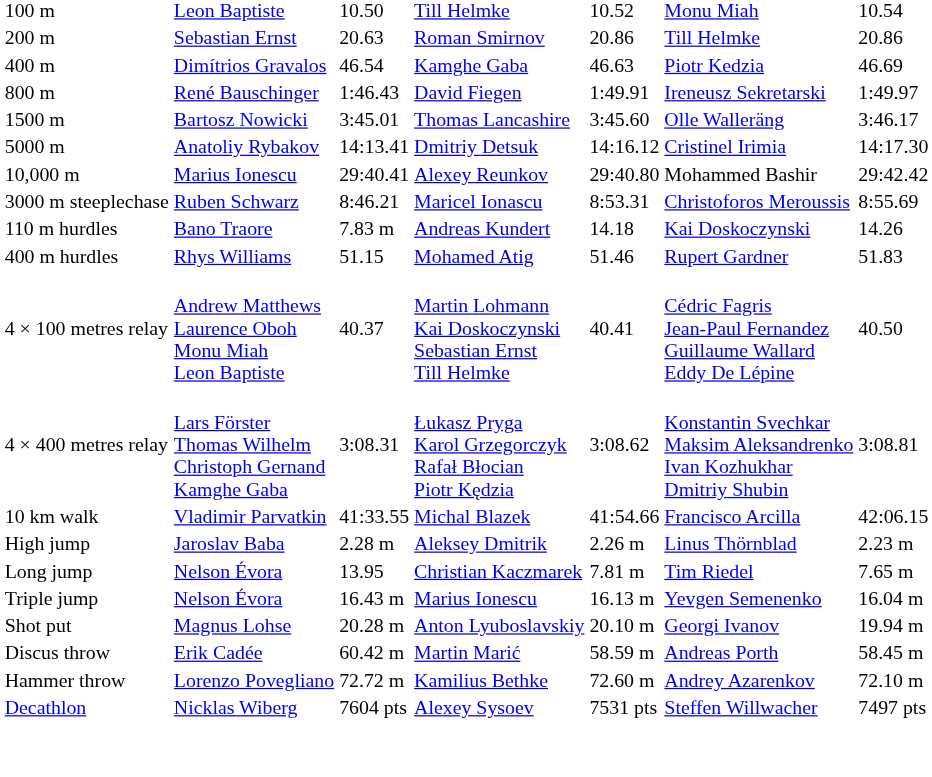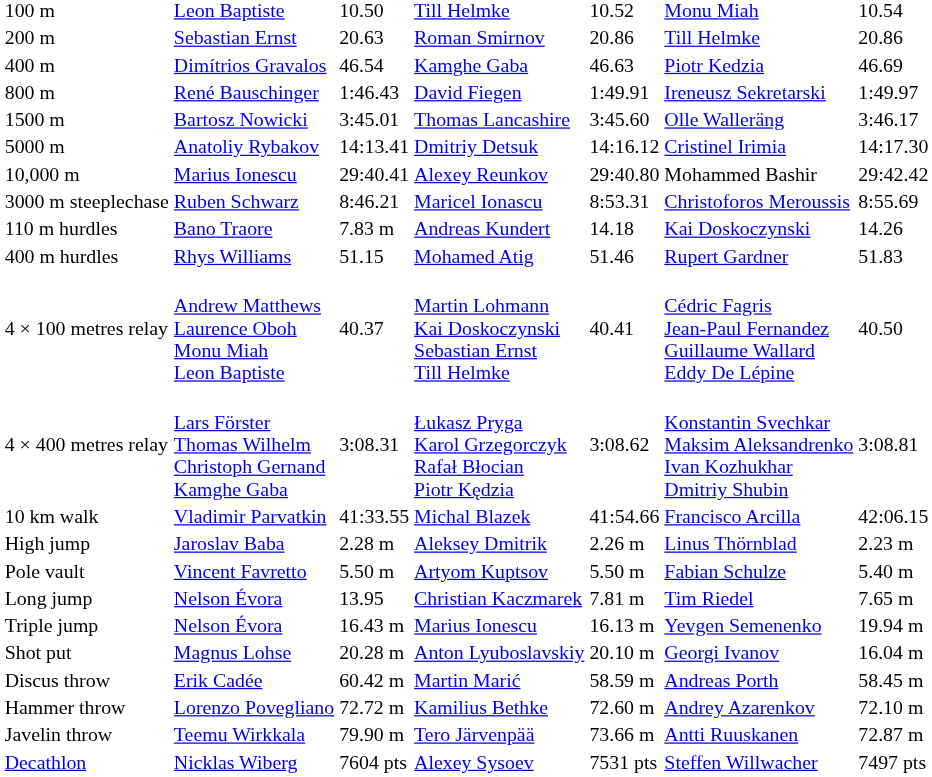 <table>
 <tr>
 <td>100 m</td>
 <td><a href='#'>Leon Baptiste</a><br></td>
 <td>10.50</td>
 <td><a href='#'>Till Helmke</a><br></td>
 <td>10.52</td>
 <td><a href='#'>Monu Miah</a><br></td>
 <td>10.54</td>
 </tr>
 <tr>
 <td>200 m</td>
 <td><a href='#'>Sebastian Ernst</a><br></td>
 <td>20.63</td>
 <td><a href='#'>Roman Smirnov</a><br></td>
 <td>20.86</td>
 <td><a href='#'>Till Helmke</a><br></td>
 <td>20.86</td>
 </tr>
 <tr>
 <td>400 m</td>
 <td><a href='#'>Dimítrios Gravalos</a><br></td>
 <td>46.54</td>
 <td><a href='#'>Kamghe Gaba</a><br></td>
 <td>46.63</td>
 <td><a href='#'>Piotr Kedzia</a><br></td>
 <td>46.69</td>
 </tr>
 <tr>
 <td>800 m</td>
 <td><a href='#'>René Bauschinger</a><br></td>
 <td>1:46.43</td>
 <td><a href='#'>David Fiegen</a><br></td>
 <td>1:49.91</td>
 <td><a href='#'>Ireneusz Sekretarski</a><br></td>
 <td>1:49.97</td>
 </tr>
 <tr>
 <td>1500 m</td>
 <td><a href='#'>Bartosz Nowicki</a><br></td>
 <td>3:45.01</td>
 <td><a href='#'>Thomas Lancashire</a><br></td>
 <td>3:45.60</td>
 <td><a href='#'>Olle Walleräng</a><br></td>
 <td>3:46.17</td>
 </tr>
 <tr>
 <td>5000 m</td>
 <td><a href='#'>Anatoliy Rybakov</a><br></td>
 <td>14:13.41</td>
 <td><a href='#'>Dmitriy Detsuk</a><br></td>
 <td>14:16.12</td>
 <td><a href='#'>Cristinel Irimia</a><br></td>
 <td>14:17.30</td>
 </tr>
 <tr>
 <td>10,000 m</td>
 <td><a href='#'>Marius Ionescu</a><br></td>
 <td>29:40.41</td>
 <td><a href='#'>Alexey Reunkov</a><br></td>
 <td>29:40.80</td>
 <td>Mohammed Bashir<br></td>
 <td>29:42.42</td>
 </tr>
 <tr>
 <td>3000 m steeplechase</td>
 <td><a href='#'>Ruben Schwarz</a><br></td>
 <td>8:46.21</td>
 <td><a href='#'>Maricel Ionascu</a><br></td>
 <td>8:53.31</td>
 <td><a href='#'>Christoforos Meroussis</a><br></td>
 <td>8:55.69</td>
 </tr>
 <tr>
 <td>110 m hurdles</td>
 <td><a href='#'>Bano Traore</a><br></td>
 <td>7.83 m</td>
 <td><a href='#'>Andreas Kundert</a><br></td>
 <td>14.18</td>
 <td><a href='#'>Kai Doskoczynski</a><br></td>
 <td>14.26</td>
 </tr>
 <tr>
 <td>400 m hurdles</td>
 <td><a href='#'>Rhys Williams</a><br></td>
 <td>51.15</td>
 <td><a href='#'>Mohamed Atig</a><br></td>
 <td>51.46</td>
 <td><a href='#'>Rupert Gardner</a><br></td>
 <td>51.83</td>
 </tr>
 <tr>
 <td>4 × 100 metres relay</td>
 <td><br><a href='#'>Andrew Matthews</a><br><a href='#'>Laurence Oboh</a><br><a href='#'>Monu Miah</a><br><a href='#'>Leon Baptiste</a></td>
 <td>40.37</td>
 <td><br><a href='#'>Martin Lohmann</a><br><a href='#'>Kai Doskoczynski</a><br><a href='#'>Sebastian Ernst</a><br><a href='#'>Till Helmke</a></td>
 <td>40.41</td>
 <td><br><a href='#'>Cédric Fagris</a><br><a href='#'>Jean-Paul Fernandez</a><br><a href='#'>Guillaume Wallard</a><br><a href='#'>Eddy De Lépine</a></td>
 <td>40.50</td>
 </tr>
 <tr>
 <td>4 × 400 metres relay</td>
 <td><br><a href='#'>Lars Förster</a><br><a href='#'>Thomas Wilhelm</a><br><a href='#'>Christoph Gernand</a><br><a href='#'>Kamghe Gaba</a></td>
 <td>3:08.31</td>
 <td><br><a href='#'>Łukasz Pryga</a><br><a href='#'>Karol Grzegorczyk</a><br><a href='#'>Rafał Błocian</a><br><a href='#'>Piotr Kędzia</a></td>
 <td>3:08.62</td>
 <td><br><a href='#'>Konstantin Svechkar</a><br><a href='#'>Maksim Aleksandrenko</a><br><a href='#'>Ivan Kozhukhar</a><br><a href='#'>Dmitriy Shubin</a></td>
 <td>3:08.81</td>
 </tr>
 <tr>
 <td>10 km walk</td>
 <td><a href='#'>Vladimir Parvatkin</a><br></td>
 <td>41:33.55</td>
 <td><a href='#'>Michal Blazek</a><br></td>
 <td>41:54.66</td>
 <td><a href='#'>Francisco Arcilla</a><br></td>
 <td>42:06.15</td>
 </tr>
 <tr>
 <td>High jump</td>
 <td><a href='#'>Jaroslav Baba</a><br></td>
 <td>2.28 m</td>
 <td><a href='#'>Aleksey Dmitrik</a><br></td>
 <td>2.26 m</td>
 <td><a href='#'>Linus Thörnblad</a><br></td>
 <td>2.23 m</td>
 </tr>
 <tr>
+<td>Pole vault</td>
+<td><a href='#'>Vincent Favretto</a><br></td>
+<td>5.50 m</td>
+<td><a href='#'>Artyom Kuptsov</a><br></td>
+<td>5.50 m</td>
+<td><a href='#'>Fabian Schulze</a><br></td>
+<td>5.40 m</td>
+</tr>
+<tr>
 <td>Long jump</td>
 <td><a href='#'>Nelson Évora</a><br></td>
 <td>13.95</td>
 <td><a href='#'>Christian Kaczmarek</a><br></td>
 <td>7.81 m</td>
 <td><a href='#'>Tim Riedel</a><br></td>
 <td>7.65 m</td>
 </tr>
 <tr>
 <td>Triple jump</td>
 <td><a href='#'>Nelson Évora</a><br></td>
 <td>16.43 m</td>
 <td><a href='#'>Marius Ionescu</a><br></td>
 <td>16.13 m</td>
 <td><a href='#'>Yevgen Semenenko</a><br></td>
-<td>16.04 m</td>
+<td>19.94 m</td>
 </tr>
 <tr>
 <td>Shot put</td>
 <td><a href='#'>Magnus Lohse</a><br></td>
 <td>20.28 m</td>
 <td><a href='#'>Anton Lyuboslavskiy</a><br></td>
 <td>20.10 m</td>
 <td><a href='#'>Georgi Ivanov</a><br></td>
-<td>19.94 m</td>
+<td>16.04 m</td>
 </tr>
 <tr>
 <td>Discus throw</td>
 <td><a href='#'>Erik Cadée</a><br></td>
 <td>60.42 m</td>
 <td><a href='#'>Martin Marić</a><br></td>
 <td>58.59 m</td>
 <td><a href='#'>Andreas Porth</a><br></td>
 <td>58.45 m</td>
 </tr>
 <tr>
 <td>Hammer throw</td>
 <td><a href='#'>Lorenzo Povegliano</a><br></td>
 <td>72.72 m</td>
 <td><a href='#'>Kamilius Bethke</a><br></td>
 <td>72.60 m</td>
 <td><a href='#'>Andrey Azarenkov</a><br></td>
 <td>72.10 m</td>
 </tr>
 <tr>
+<td>Javelin throw</td>
+<td><a href='#'>Teemu Wirkkala</a><br></td>
+<td>79.90 m</td>
+<td><a href='#'>Tero Järvenpää</a><br></td>
+<td>73.66 m</td>
+<td><a href='#'>Antti Ruuskanen</a><br></td>
+<td>72.87 m</td>
+</tr>
+<tr>
 <td><a href='#'>Decathlon</a></td>
 <td><a href='#'>Nicklas Wiberg</a><br></td>
 <td>7604 pts</td>
 <td><a href='#'>Alexey Sysoev</a><br></td>
 <td>7531 pts</td>
 <td><a href='#'>Steffen Willwacher</a><br></td>
 <td>7497 pts</td>
 </tr>
 </table>
